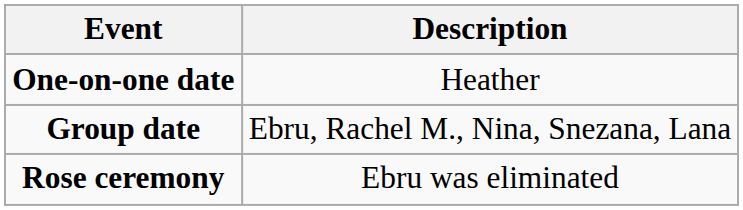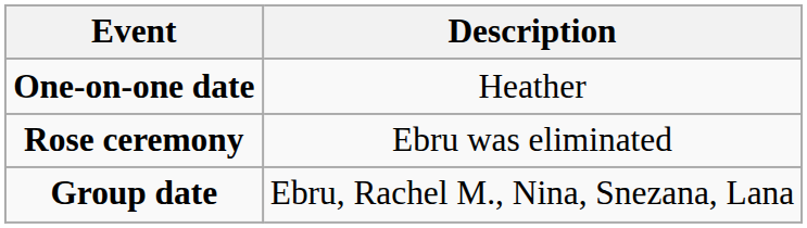 <table class="wikitable sortable" style="text-align:center;">
 <tr>
 <th>Event</th>
 <th>Description</th>
 </tr>
 <tr>
 <td><strong>One-on-one date</strong></td>
 <td>Heather</td>
 </tr>
 <tr>
+<td><strong>Rose ceremony</strong></td>
+<td>Ebru was eliminated</td>
+</tr>
+<tr>
 <td><strong>Group date</strong></td>
 <td>Ebru, Rachel M., Nina, Snezana, Lana</td>
 </tr>
-<tr>
-<td><strong>Rose ceremony</strong></td>
-<td>Ebru was eliminated</td>
-</tr>
 </table>
